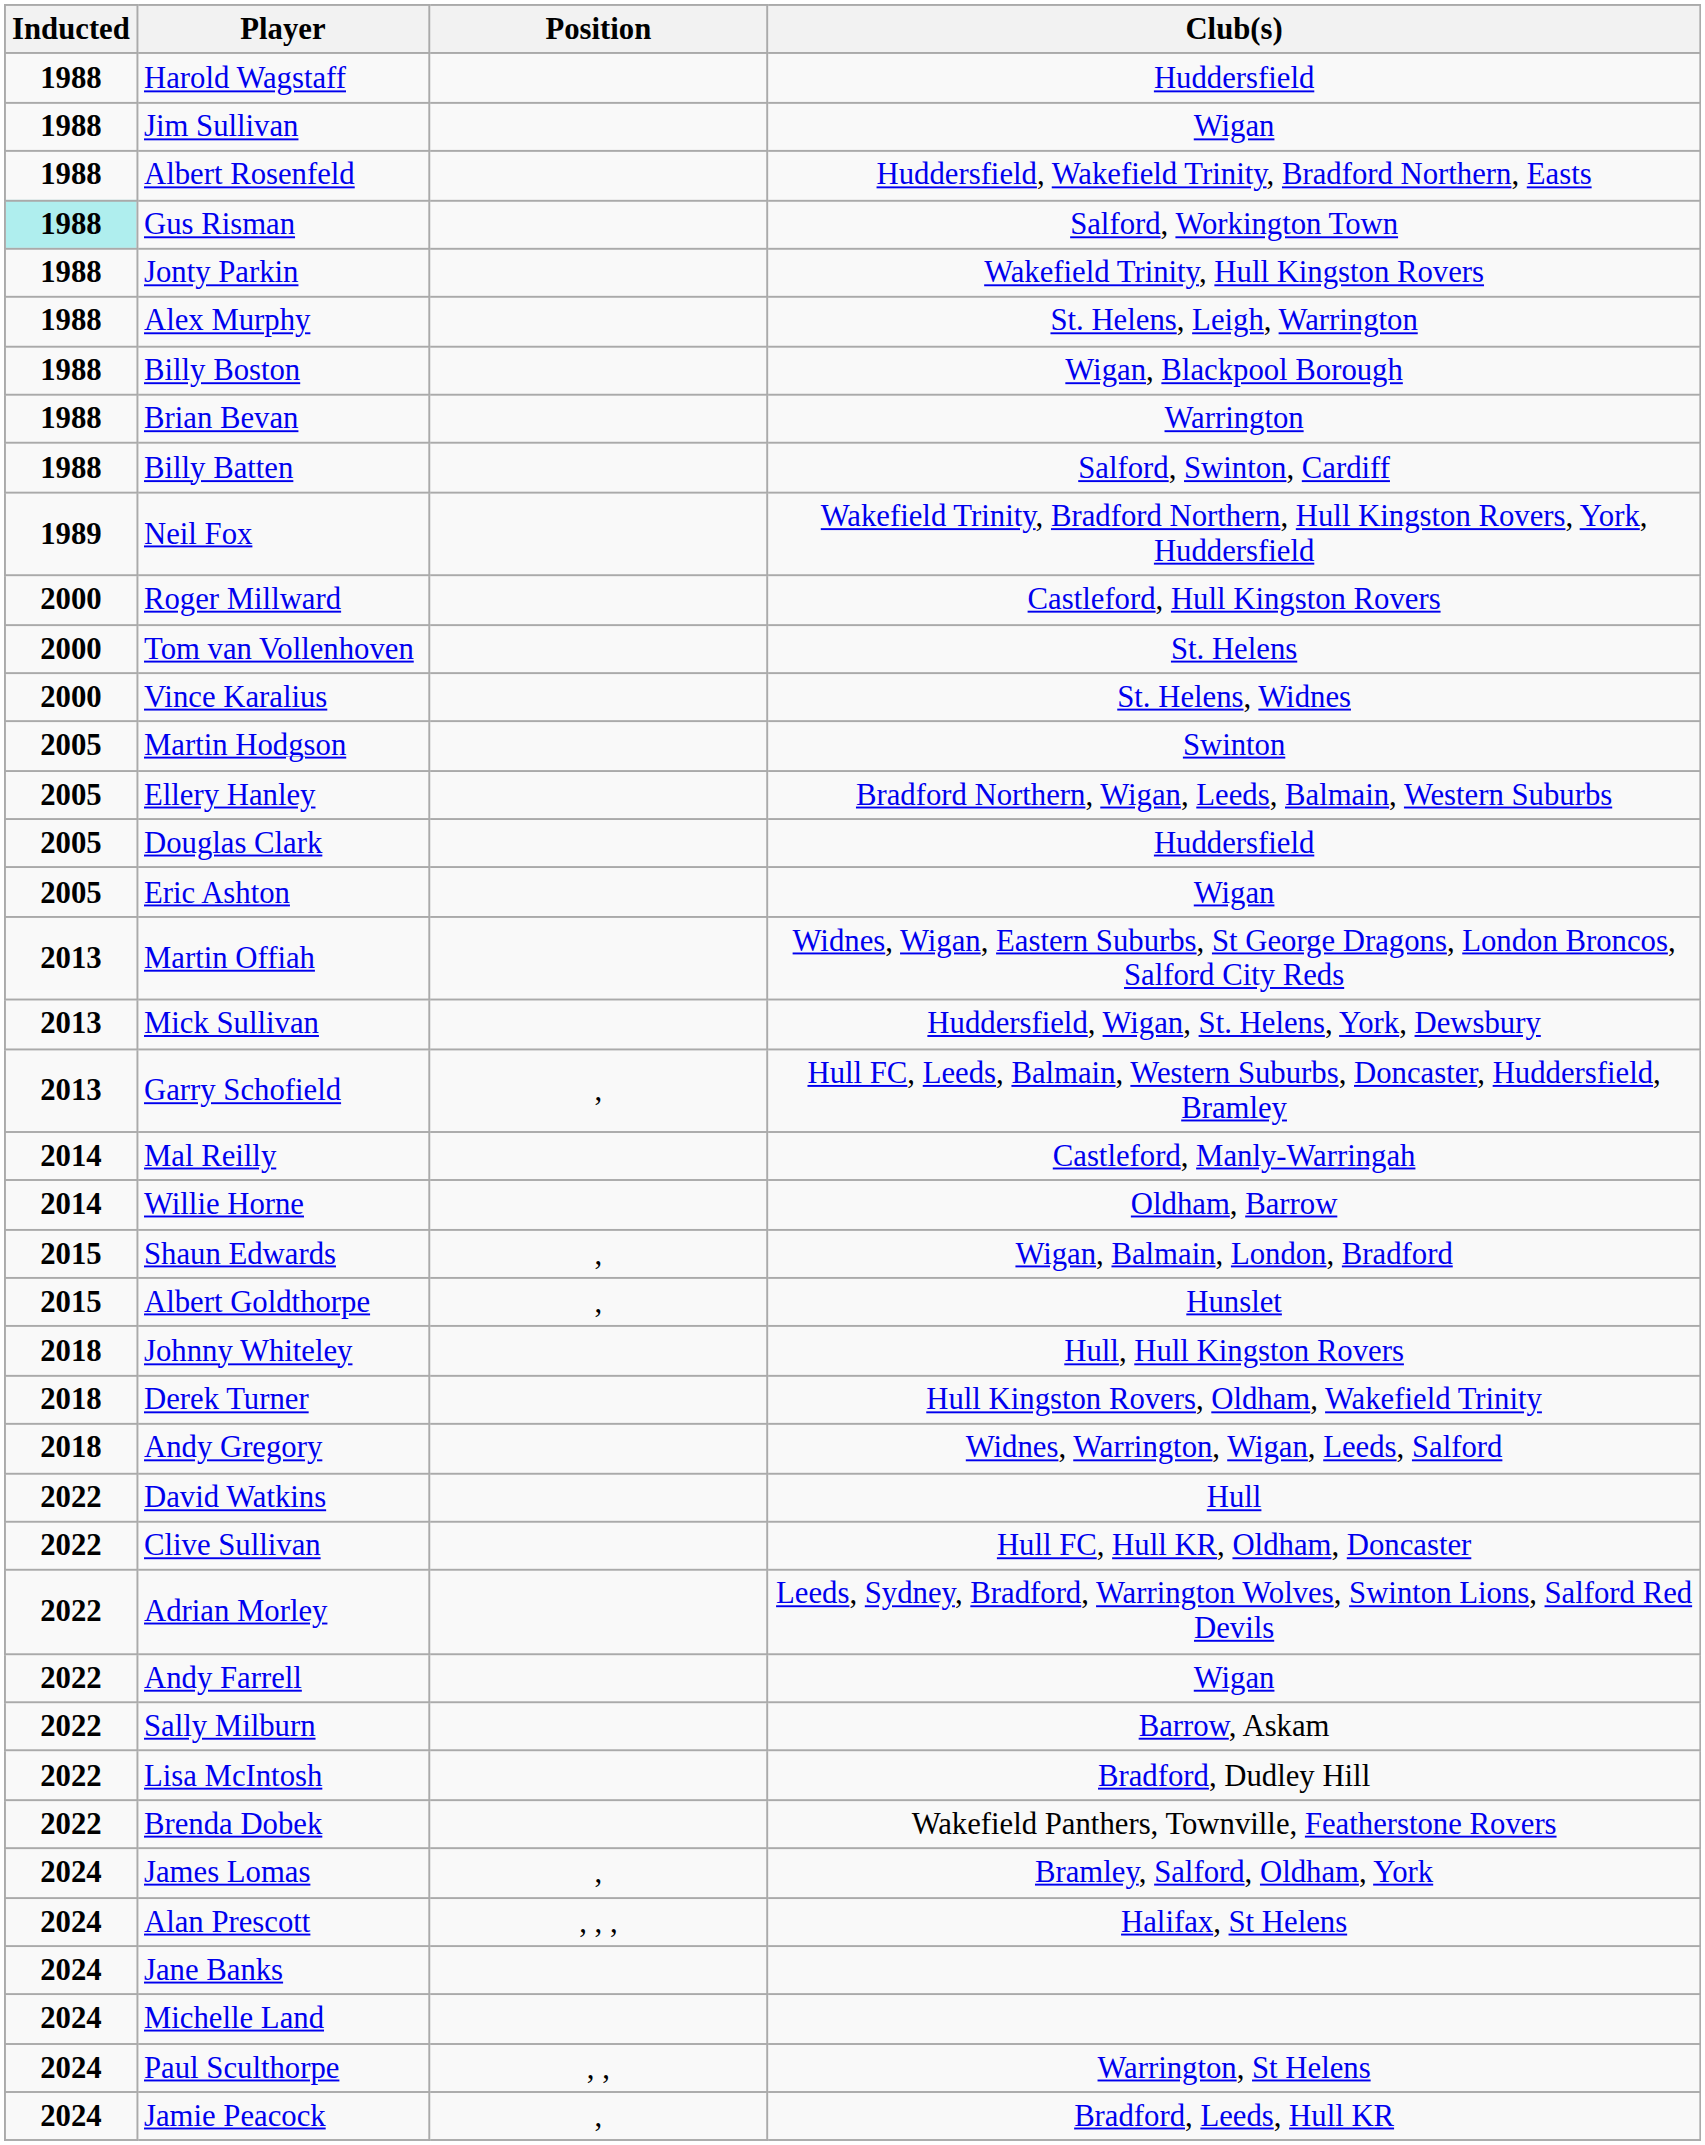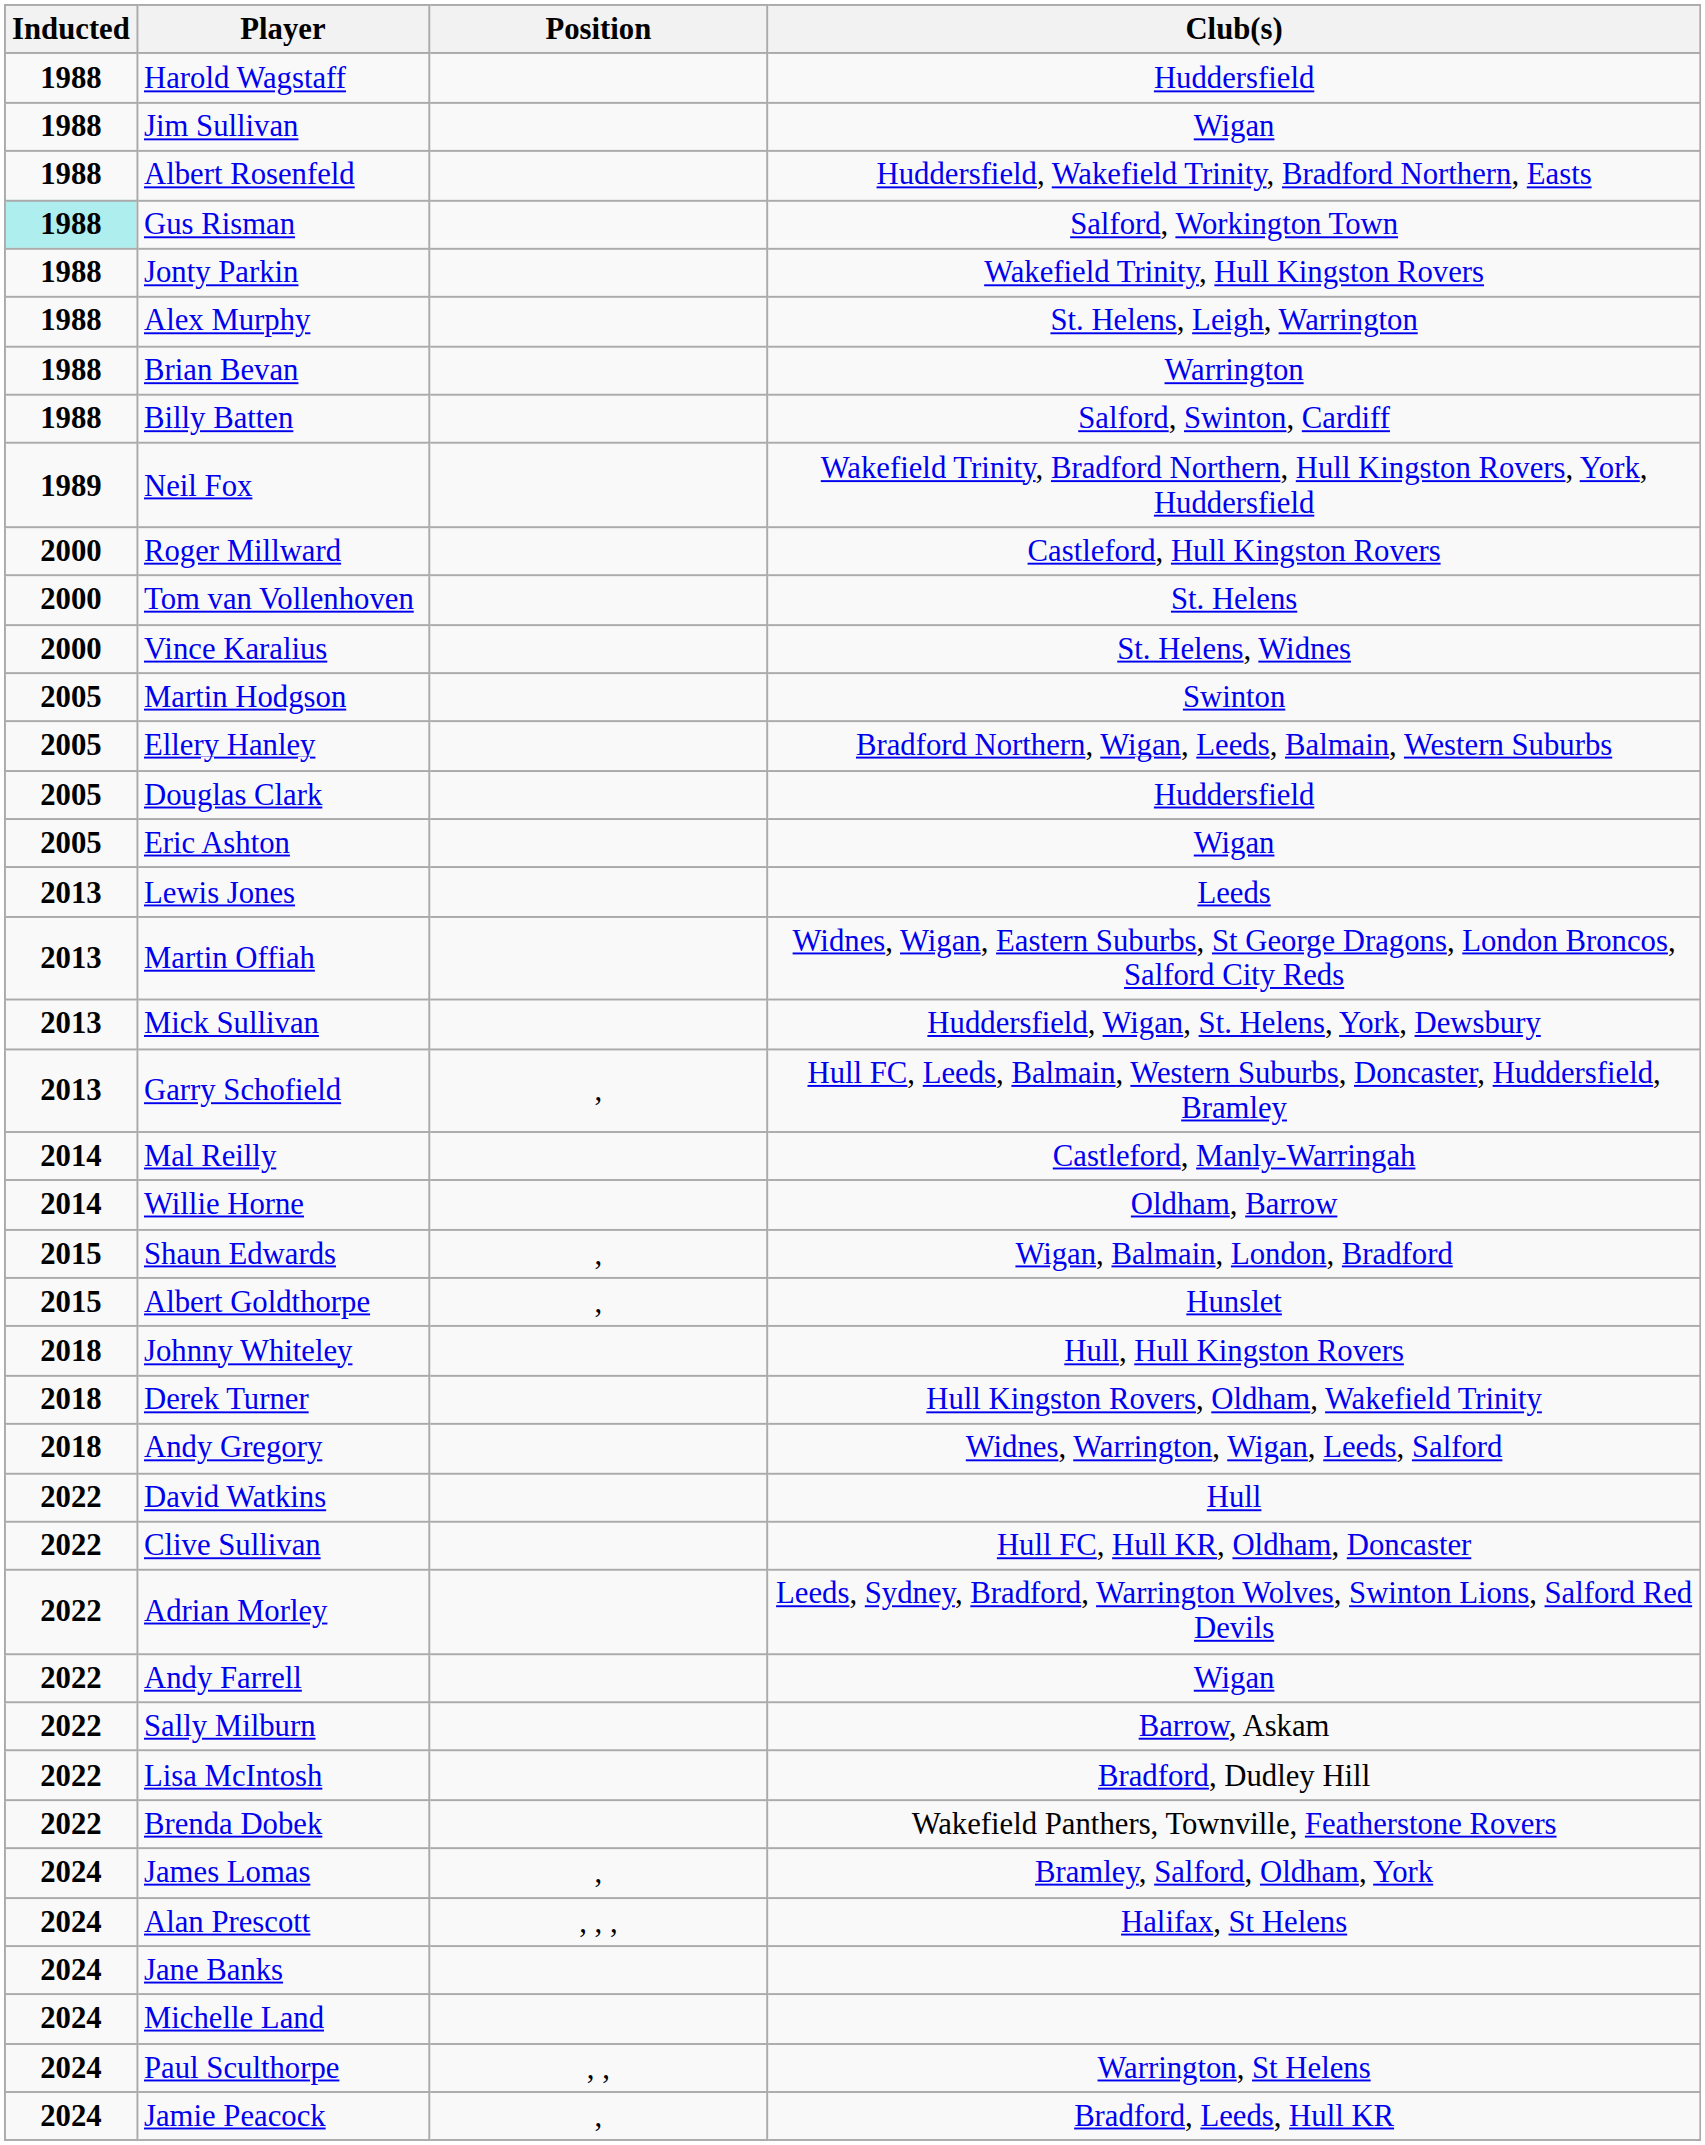 <table class="wikitable" width=100%>
 <tr>
 <th width=5%>Inducted</th>
 <th !width=20%>Player</th>
 <th width=20%>Position</th>
 <th width=55%>Club(s)</th>
 </tr>
 <tr>
 <td align=center><strong>1988</strong></td>
 <td align=left> <a href='#'>Harold Wagstaff</a></td>
 <td align=center></td>
 <td align=center><a href='#'>Huddersfield</a></td>
 </tr>
 <tr>
 <td align=center><strong>1988</strong></td>
 <td align=left> <a href='#'>Jim Sullivan</a></td>
 <td align=center></td>
 <td align=center><a href='#'>Wigan</a></td>
 </tr>
 <tr>
 <td align=center><strong>1988</strong></td>
 <td align=left> <a href='#'>Albert Rosenfeld</a></td>
 <td align=center></td>
 <td align=center><a href='#'>Huddersfield</a>, <a href='#'>Wakefield Trinity</a>, <a href='#'>Bradford Northern</a>, <a href='#'>Easts</a></td>
 </tr>
 <tr>
 <td align=center style="background: paleturquoise;"><strong>1988</strong></td>
 <td align=left> <a href='#'>Gus Risman</a></td>
 <td align=center></td>
 <td align=center><a href='#'>Salford</a>, <a href='#'>Workington Town</a></td>
 </tr>
 <tr>
 <td align=center><strong>1988</strong></td>
 <td align=left> <a href='#'>Jonty Parkin</a></td>
 <td align=center></td>
 <td align=center><a href='#'>Wakefield Trinity</a>, <a href='#'>Hull Kingston Rovers</a></td>
 </tr>
 <tr>
 <td align=center><strong>1988</strong></td>
 <td align=left> <a href='#'>Alex Murphy</a></td>
 <td align=center></td>
 <td align=center><a href='#'>St. Helens</a>, <a href='#'>Leigh</a>, <a href='#'>Warrington</a></td>
-</tr>
-<tr>
-<td align=center><strong>1988</strong></td>
-<td align=left> <a href='#'>Billy Boston</a></td>
-<td align=center></td>
-<td align=center><a href='#'>Wigan</a>, <a href='#'>Blackpool Borough</a></td>
 </tr>
 <tr>
 <td align=center><strong>1988</strong></td>
 <td align=left> <a href='#'>Brian Bevan</a></td>
 <td align=center></td>
 <td align=center><a href='#'>Warrington</a></td>
 </tr>
 <tr>
 <td align=center><strong>1988</strong></td>
 <td align=left> <a href='#'>Billy Batten</a></td>
 <td align=center></td>
 <td align=center><a href='#'>Salford</a>, <a href='#'>Swinton</a>, <a href='#'>Cardiff</a></td>
 </tr>
 <tr>
 <td align=center><strong>1989</strong></td>
 <td align=left> <a href='#'>Neil Fox</a></td>
 <td align=center></td>
 <td align=center><a href='#'>Wakefield Trinity</a>, <a href='#'>Bradford Northern</a>, <a href='#'>Hull Kingston Rovers</a>, <a href='#'>York</a>, <a href='#'>Huddersfield</a></td>
 </tr>
 <tr>
 <td align=center><strong>2000</strong></td>
 <td align=left> <a href='#'>Roger Millward</a></td>
 <td align=center></td>
 <td align=center><a href='#'>Castleford</a>, <a href='#'>Hull Kingston Rovers</a></td>
 </tr>
 <tr>
 <td align=center><strong>2000</strong></td>
 <td align=left> <a href='#'>Tom van Vollenhoven</a></td>
 <td align=center></td>
 <td align=center><a href='#'>St. Helens</a></td>
 </tr>
 <tr>
 <td align=center><strong>2000</strong></td>
 <td align=left> <a href='#'>Vince Karalius</a></td>
 <td align=center></td>
 <td align=center><a href='#'>St. Helens</a>, <a href='#'>Widnes</a></td>
 </tr>
 <tr>
 <td align=center><strong>2005</strong></td>
 <td align=left> <a href='#'>Martin Hodgson</a></td>
 <td align=center></td>
 <td align=center><a href='#'>Swinton</a></td>
 </tr>
 <tr>
 <td align=center><strong>2005</strong></td>
 <td align=left> <a href='#'>Ellery Hanley</a></td>
 <td align=center></td>
 <td align=center><a href='#'>Bradford Northern</a>, <a href='#'>Wigan</a>, <a href='#'>Leeds</a>, <a href='#'>Balmain</a>, <a href='#'>Western Suburbs</a></td>
 </tr>
 <tr>
 <td align=center><strong>2005</strong></td>
 <td align=left> <a href='#'>Douglas Clark</a></td>
 <td align=center></td>
 <td align=center><a href='#'>Huddersfield</a></td>
 </tr>
 <tr>
 <td align=center><strong>2005</strong></td>
 <td align=left> <a href='#'>Eric Ashton</a></td>
 <td align=center></td>
 <td align=center><a href='#'>Wigan</a></td>
+</tr>
+<tr>
+<td align=center><strong>2013</strong></td>
+<td align=left> <a href='#'>Lewis Jones</a></td>
+<td align=center></td>
+<td align=center><a href='#'>Leeds</a></td>
 </tr>
 <tr>
 <td align=center><strong>2013</strong></td>
 <td align=left> <a href='#'>Martin Offiah</a></td>
 <td align=center></td>
 <td align=center><a href='#'>Widnes</a>, <a href='#'>Wigan</a>, <a href='#'>Eastern Suburbs</a>, <a href='#'>St George Dragons</a>, <a href='#'>London Broncos</a>, <a href='#'>Salford City Reds</a></td>
 </tr>
 <tr>
 <td align=center><strong>2013</strong></td>
 <td align=left> <a href='#'>Mick Sullivan</a></td>
 <td align=center></td>
 <td align=center><a href='#'>Huddersfield</a>, <a href='#'>Wigan</a>, <a href='#'>St. Helens</a>, <a href='#'>York</a>, <a href='#'>Dewsbury</a></td>
 </tr>
 <tr>
 <td align=center><strong>2013</strong></td>
 <td align=left> <a href='#'>Garry Schofield</a></td>
 <td align=center>, </td>
 <td align=center><a href='#'>Hull FC</a>, <a href='#'>Leeds</a>, <a href='#'>Balmain</a>, <a href='#'>Western Suburbs</a>, <a href='#'>Doncaster</a>, <a href='#'>Huddersfield</a>, <a href='#'>Bramley</a></td>
 </tr>
 <tr>
 <td align=center><strong>2014</strong></td>
 <td align=left> <a href='#'>Mal Reilly</a></td>
 <td align=center></td>
 <td align=center><a href='#'>Castleford</a>, <a href='#'>Manly-Warringah</a></td>
 </tr>
 <tr>
 <td align=center><strong>2014</strong></td>
 <td align=left> <a href='#'>Willie Horne</a></td>
 <td align=center></td>
 <td align=center><a href='#'>Oldham</a>, <a href='#'>Barrow</a></td>
 </tr>
 <tr>
 <td align=center><strong>2015</strong></td>
 <td align=left> <a href='#'>Shaun Edwards</a></td>
 <td align=center>, </td>
 <td align=center><a href='#'>Wigan</a>, <a href='#'>Balmain</a>, <a href='#'>London</a>, <a href='#'>Bradford</a></td>
 </tr>
 <tr>
 <td align=center><strong>2015</strong></td>
 <td align=left> <a href='#'>Albert Goldthorpe</a></td>
 <td align=center>, </td>
 <td align=center><a href='#'>Hunslet</a></td>
 </tr>
 <tr>
 <td align=center><strong>2018</strong></td>
 <td align=left> <a href='#'>Johnny Whiteley</a></td>
 <td align=center></td>
 <td align=center><a href='#'>Hull</a>, <a href='#'>Hull Kingston Rovers</a></td>
 </tr>
 <tr>
 <td align=center><strong>2018</strong></td>
 <td align=left> <a href='#'>Derek Turner</a></td>
 <td align=center></td>
 <td align=center><a href='#'>Hull Kingston Rovers</a>, <a href='#'>Oldham</a>, <a href='#'>Wakefield Trinity</a></td>
 </tr>
 <tr>
 <td align=center><strong>2018</strong></td>
 <td align=left> <a href='#'>Andy Gregory</a></td>
 <td align=center></td>
 <td align=center><a href='#'>Widnes</a>, <a href='#'>Warrington</a>, <a href='#'>Wigan</a>, <a href='#'>Leeds</a>, <a href='#'>Salford</a></td>
 </tr>
 <tr>
 <td align=center><strong>2022</strong></td>
 <td align=left> <a href='#'>David Watkins</a></td>
 <td align=center></td>
 <td align=center><a href='#'>Hull</a></td>
 </tr>
 <tr>
 <td align=center><strong>2022</strong></td>
 <td align=left> <a href='#'>Clive Sullivan</a></td>
 <td align=center></td>
 <td align=center><a href='#'>Hull FC</a>, <a href='#'>Hull KR</a>, <a href='#'>Oldham</a>, <a href='#'>Doncaster</a></td>
 </tr>
 <tr>
 <td align=center><strong>2022</strong></td>
 <td align=left> <a href='#'>Adrian Morley</a></td>
 <td align=center> </td>
 <td align=center><a href='#'>Leeds</a>, <a href='#'>Sydney</a>, <a href='#'>Bradford</a>, <a href='#'>Warrington Wolves</a>, <a href='#'>Swinton Lions</a>, <a href='#'>Salford Red Devils</a></td>
 </tr>
 <tr>
 <td align=center><strong>2022</strong></td>
 <td align=left> <a href='#'>Andy Farrell</a></td>
 <td align=center> </td>
 <td align=center><a href='#'>Wigan</a></td>
 </tr>
 <tr>
 <td align=center><strong>2022</strong></td>
 <td align=left><a href='#'>Sally Milburn</a></td>
 <td align=center></td>
 <td align=center><a href='#'>Barrow</a>, Askam</td>
 </tr>
 <tr>
 <td align=center><strong>2022</strong></td>
 <td align=left><a href='#'>Lisa McIntosh</a></td>
 <td align=center></td>
 <td align=center><a href='#'>Bradford</a>, Dudley Hill</td>
 </tr>
 <tr>
 <td align=center><strong>2022</strong></td>
 <td align=left><a href='#'>Brenda Dobek</a></td>
 <td align=center></td>
 <td align=center>Wakefield Panthers, Townville, <a href='#'>Featherstone Rovers</a></td>
 </tr>
 <tr>
 <td align=center><strong>2024</strong></td>
 <td align=left> <a href='#'>James Lomas</a></td>
 <td align=center>, </td>
 <td align=center><a href='#'>Bramley</a>, <a href='#'>Salford</a>, <a href='#'>Oldham</a>, <a href='#'>York</a></td>
 </tr>
 <tr>
 <td align=center><strong>2024</strong></td>
 <td align=left> <a href='#'>Alan Prescott</a></td>
 <td align=center>, , , </td>
 <td align=center><a href='#'>Halifax</a>, <a href='#'>St Helens</a></td>
 </tr>
 <tr>
 <td align=center><strong>2024</strong></td>
 <td align=left><a href='#'>Jane Banks</a></td>
 <td align=center></td>
 <td align=center></td>
 </tr>
 <tr>
 <td align=center><strong>2024</strong></td>
 <td align=left><a href='#'>Michelle Land</a></td>
 <td align=center></td>
 <td align=center></td>
 </tr>
 <tr>
 <td align=center><strong>2024</strong></td>
 <td align=left> <a href='#'>Paul Sculthorpe</a></td>
 <td align=center>, , </td>
 <td align=center><a href='#'>Warrington</a>, <a href='#'>St Helens</a></td>
 </tr>
 <tr>
 <td align=center><strong>2024</strong></td>
 <td align=left> <a href='#'>Jamie Peacock</a></td>
 <td align=center>, </td>
 <td align=center><a href='#'>Bradford</a>, <a href='#'>Leeds</a>, <a href='#'>Hull KR</a></td>
 </tr>
 </table>
